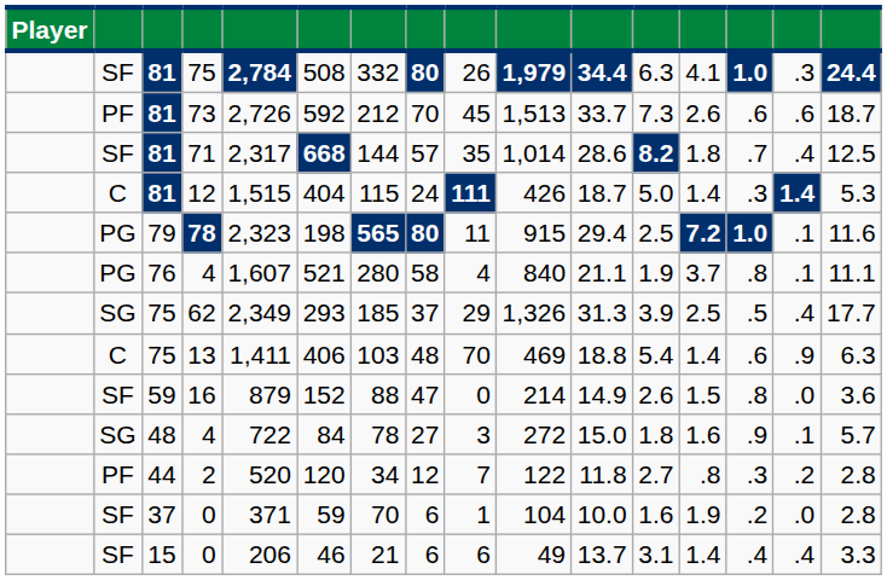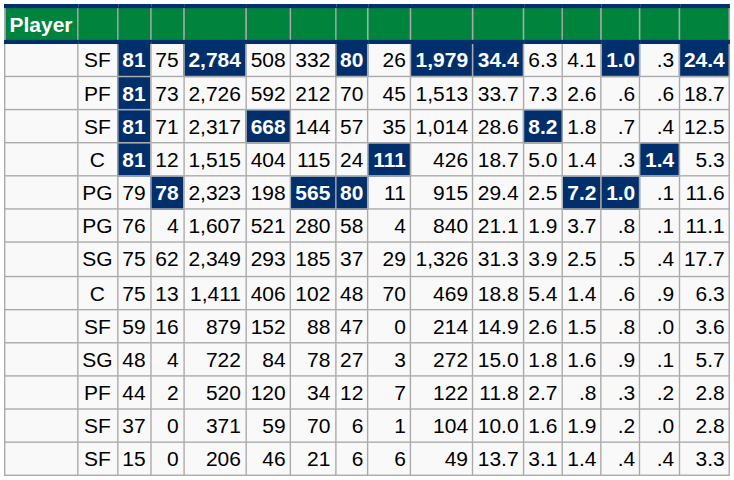 <table class="wikitable sortable" style="font-size: 95%; text-align:right;">
 <tr>
 <th style="background:#00843D; color:#FFFFFF; border-top:#002F6C 3px solid; border-bottom:#002F6C 3px solid;">Player</th>
 <th style="background:#00843D; color:#FFFFFF; border-top:#002F6C 3px solid; border-bottom:#002F6C 3px solid;"></th>
 <th style="background:#00843D; color:#FFFFFF; border-top:#002F6C 3px solid; border-bottom:#002F6C 3px solid;"></th>
 <th style="background:#00843D; color:#FFFFFF; border-top:#002F6C 3px solid; border-bottom:#002F6C 3px solid;"></th>
 <th style="background:#00843D; color:#FFFFFF; border-top:#002F6C 3px solid; border-bottom:#002F6C 3px solid;"></th>
 <th style="background:#00843D; color:#FFFFFF; border-top:#002F6C 3px solid; border-bottom:#002F6C 3px solid;"></th>
 <th style="background:#00843D; color:#FFFFFF; border-top:#002F6C 3px solid; border-bottom:#002F6C 3px solid;"></th>
 <th style="background:#00843D; color:#FFFFFF; border-top:#002F6C 3px solid; border-bottom:#002F6C 3px solid;"></th>
 <th style="background:#00843D; color:#FFFFFF; border-top:#002F6C 3px solid; border-bottom:#002F6C 3px solid;"></th>
 <th style="background:#00843D; color:#FFFFFF; border-top:#002F6C 3px solid; border-bottom:#002F6C 3px solid;"></th>
 <th style="background:#00843D; color:#FFFFFF; border-top:#002F6C 3px solid; border-bottom:#002F6C 3px solid;"></th>
 <th style="background:#00843D; color:#FFFFFF; border-top:#002F6C 3px solid; border-bottom:#002F6C 3px solid;"></th>
 <th style="background:#00843D; color:#FFFFFF; border-top:#002F6C 3px solid; border-bottom:#002F6C 3px solid;"></th>
 <th style="background:#00843D; color:#FFFFFF; border-top:#002F6C 3px solid; border-bottom:#002F6C 3px solid;"></th>
 <th style="background:#00843D; color:#FFFFFF; border-top:#002F6C 3px solid; border-bottom:#002F6C 3px solid;"></th>
 <th style="background:#00843D; color:#FFFFFF; border-top:#002F6C 3px solid; border-bottom:#002F6C 3px solid;"></th>
 </tr>
 <tr>
 <td style="text-align:left;"></td>
 <td style="text-align:center;">SF</td>
 <td style="background:#002F6C; color:#FFFFFF;"><strong>81</strong></td>
 <td>75</td>
 <td style="background:#002F6C; color:#FFFFFF;"><strong>2,784</strong></td>
 <td>508</td>
 <td>332</td>
 <td style="background:#002F6C; color:#FFFFFF;"><strong>80</strong></td>
 <td>26</td>
 <td style="background:#002F6C; color:#FFFFFF;"><strong>1,979</strong></td>
 <td style="background:#002F6C; color:#FFFFFF;"><strong>34.4</strong></td>
 <td>6.3</td>
 <td>4.1</td>
 <td style="background:#002F6C; color:#FFFFFF;"><strong>1.0</strong></td>
 <td>.3</td>
 <td style="background:#002F6C; color:#FFFFFF;"><strong>24.4</strong></td>
 </tr>
 <tr>
 <td style="text-align:left;"></td>
 <td style="text-align:center;">PF</td>
 <td style="background:#002F6C; color:#FFFFFF;"><strong>81</strong></td>
 <td>73</td>
 <td>2,726</td>
 <td>592</td>
 <td>212</td>
 <td>70</td>
 <td>45</td>
 <td>1,513</td>
 <td>33.7</td>
 <td>7.3</td>
 <td>2.6</td>
 <td>.6</td>
 <td>.6</td>
 <td>18.7</td>
 </tr>
 <tr>
 <td style="text-align:left;"></td>
 <td style="text-align:center;">SF</td>
 <td style="background:#002F6C; color:#FFFFFF;"><strong>81</strong></td>
 <td>71</td>
 <td>2,317</td>
 <td style="background:#002F6C; color:#FFFFFF;"><strong>668</strong></td>
 <td>144</td>
 <td>57</td>
 <td>35</td>
 <td>1,014</td>
 <td>28.6</td>
 <td style="background:#002F6C; color:#FFFFFF;"><strong>8.2</strong></td>
 <td>1.8</td>
 <td>.7</td>
 <td>.4</td>
 <td>12.5</td>
 </tr>
 <tr>
 <td style="text-align:left;"></td>
 <td style="text-align:center;">C</td>
 <td style="background:#002F6C; color:#FFFFFF;"><strong>81</strong></td>
 <td>12</td>
 <td>1,515</td>
 <td>404</td>
 <td>115</td>
 <td>24</td>
 <td style="background:#002F6C; color:#FFFFFF;"><strong>111</strong></td>
 <td>426</td>
 <td>18.7</td>
 <td>5.0</td>
 <td>1.4</td>
 <td>.3</td>
 <td style="background:#002F6C; color:#FFFFFF;"><strong>1.4</strong></td>
 <td>5.3</td>
 </tr>
 <tr>
 <td style="text-align:left;"></td>
 <td style="text-align:center;">PG</td>
 <td>79</td>
 <td style="background:#002F6C; color:#FFFFFF;"><strong>78</strong></td>
 <td>2,323</td>
 <td>198</td>
 <td style="background:#002F6C; color:#FFFFFF;"><strong>565</strong></td>
 <td style="background:#002F6C; color:#FFFFFF;"><strong>80</strong></td>
 <td>11</td>
 <td>915</td>
 <td>29.4</td>
 <td>2.5</td>
 <td style="background:#002F6C; color:#FFFFFF;"><strong>7.2</strong></td>
 <td style="background:#002F6C; color:#FFFFFF;"><strong>1.0</strong></td>
 <td>.1</td>
 <td>11.6</td>
 </tr>
 <tr>
 <td style="text-align:left;"></td>
 <td style="text-align:center;">PG</td>
 <td>76</td>
 <td>4</td>
 <td>1,607</td>
 <td>521</td>
 <td>280</td>
 <td>58</td>
 <td>4</td>
 <td>840</td>
 <td>21.1</td>
 <td>1.9</td>
 <td>3.7</td>
 <td>.8</td>
 <td>.1</td>
 <td>11.1</td>
 </tr>
 <tr>
 <td style="text-align:left;"></td>
 <td style="text-align:center;">SG</td>
 <td>75</td>
 <td>62</td>
 <td>2,349</td>
 <td>293</td>
 <td>185</td>
 <td>37</td>
 <td>29</td>
 <td>1,326</td>
 <td>31.3</td>
 <td>3.9</td>
 <td>2.5</td>
 <td>.5</td>
 <td>.4</td>
 <td>17.7</td>
 </tr>
 <tr>
 <td style="text-align:left;"></td>
 <td style="text-align:center;">C</td>
 <td>75</td>
 <td>13</td>
 <td>1,411</td>
 <td>406</td>
-<td>103</td>
+<td>102</td>
 <td>48</td>
 <td>70</td>
 <td>469</td>
 <td>18.8</td>
 <td>5.4</td>
 <td>1.4</td>
 <td>.6</td>
 <td>.9</td>
 <td>6.3</td>
 </tr>
 <tr>
 <td style="text-align:left;"></td>
 <td style="text-align:center;">SF</td>
 <td>59</td>
 <td>16</td>
 <td>879</td>
 <td>152</td>
 <td>88</td>
 <td>47</td>
 <td>0</td>
 <td>214</td>
 <td>14.9</td>
 <td>2.6</td>
 <td>1.5</td>
 <td>.8</td>
 <td>.0</td>
 <td>3.6</td>
 </tr>
 <tr>
 <td style="text-align:left;"></td>
 <td style="text-align:center;">SG</td>
 <td>48</td>
 <td>4</td>
 <td>722</td>
 <td>84</td>
 <td>78</td>
 <td>27</td>
 <td>3</td>
 <td>272</td>
 <td>15.0</td>
 <td>1.8</td>
 <td>1.6</td>
 <td>.9</td>
 <td>.1</td>
 <td>5.7</td>
 </tr>
 <tr>
 <td style="text-align:left;"></td>
 <td style="text-align:center;">PF</td>
 <td>44</td>
 <td>2</td>
 <td>520</td>
 <td>120</td>
 <td>34</td>
 <td>12</td>
 <td>7</td>
 <td>122</td>
 <td>11.8</td>
 <td>2.7</td>
 <td>.8</td>
 <td>.3</td>
 <td>.2</td>
 <td>2.8</td>
 </tr>
 <tr>
 <td style="text-align:left;"></td>
 <td style="text-align:center;">SF</td>
 <td>37</td>
 <td>0</td>
 <td>371</td>
 <td>59</td>
 <td>70</td>
 <td>6</td>
 <td>1</td>
 <td>104</td>
 <td>10.0</td>
 <td>1.6</td>
 <td>1.9</td>
 <td>.2</td>
 <td>.0</td>
 <td>2.8</td>
 </tr>
 <tr>
 <td style="text-align:left;"></td>
 <td style="text-align:center;">SF</td>
 <td>15</td>
 <td>0</td>
 <td>206</td>
 <td>46</td>
 <td>21</td>
 <td>6</td>
 <td>6</td>
 <td>49</td>
 <td>13.7</td>
 <td>3.1</td>
 <td>1.4</td>
 <td>.4</td>
 <td>.4</td>
 <td>3.3</td>
 </tr>
 </table>
